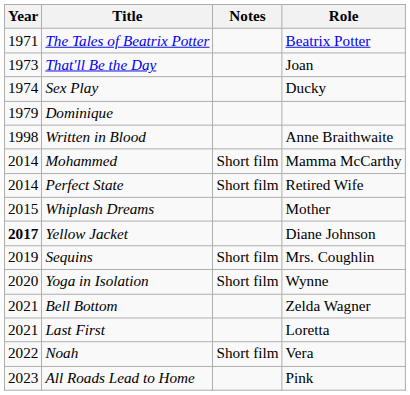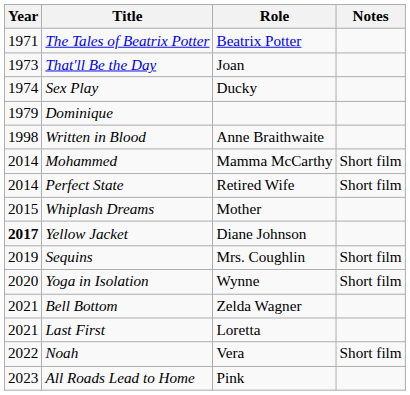 <table class="wikitable sortable">
 <tr>
 <th>Year</th>
 <th>Title</th>
+<th>Role</th>
 <th class="unsortable">Notes</th>
-<th>Role</th>
 </tr>
 <tr>
 <td>1971</td>
 <td><em><a href='#'>The Tales of Beatrix Potter</a></em></td>
+<td><a href='#'>Beatrix Potter</a></td>
 <td></td>
-<td><a href='#'>Beatrix Potter</a></td>
 </tr>
 <tr>
 <td>1973</td>
 <td><em><a href='#'>That'll Be the Day</a></em></td>
+<td>Joan</td>
 <td></td>
-<td>Joan</td>
 </tr>
 <tr>
 <td>1974</td>
 <td><em>Sex Play</em></td>
+<td>Ducky</td>
 <td></td>
-<td>Ducky</td>
 </tr>
 <tr>
 <td>1979</td>
 <td><em>Dominique</em></td>
 <td></td>
 <td></td>
 </tr>
 <tr>
 <td>1998</td>
 <td><em>Written in Blood</em></td>
+<td>Anne Braithwaite</td>
 <td></td>
-<td>Anne Braithwaite</td>
 </tr>
 <tr>
 <td>2014</td>
 <td><em>Mohammed</em></td>
+<td>Mamma McCarthy</td>
 <td>Short film</td>
-<td>Mamma McCarthy</td>
 </tr>
 <tr>
 <td>2014</td>
 <td><em>Perfect State</em></td>
+<td>Retired Wife</td>
 <td>Short film</td>
-<td>Retired Wife</td>
 </tr>
 <tr>
 <td>2015</td>
 <td><em>Whiplash Dreams</em></td>
+<td>Mother</td>
 <td></td>
-<td>Mother</td>
 </tr>
 <tr>
 <td><strong>2017</strong></td>
 <td><em>Yellow Jacket</em></td>
+<td>Diane Johnson</td>
 <td></td>
-<td>Diane Johnson</td>
 </tr>
 <tr>
 <td>2019</td>
 <td><em>Sequins</em></td>
+<td>Mrs. Coughlin</td>
 <td>Short film</td>
-<td>Mrs. Coughlin</td>
 </tr>
 <tr>
 <td>2020</td>
 <td><em>Yoga in Isolation</em></td>
+<td>Wynne</td>
 <td>Short film</td>
-<td>Wynne</td>
 </tr>
 <tr>
 <td>2021</td>
 <td><em>Bell Bottom</em></td>
+<td>Zelda Wagner</td>
 <td></td>
-<td>Zelda Wagner</td>
 </tr>
 <tr>
 <td>2021</td>
 <td><em>Last First</em></td>
+<td>Loretta</td>
 <td></td>
-<td>Loretta</td>
 </tr>
 <tr>
 <td>2022</td>
 <td><em>Noah</em></td>
+<td>Vera</td>
 <td>Short film</td>
-<td>Vera</td>
 </tr>
 <tr>
 <td>2023</td>
 <td><em>All Roads Lead to Home</em></td>
+<td>Pink</td>
 <td></td>
-<td>Pink</td>
 </tr>
 </table>
